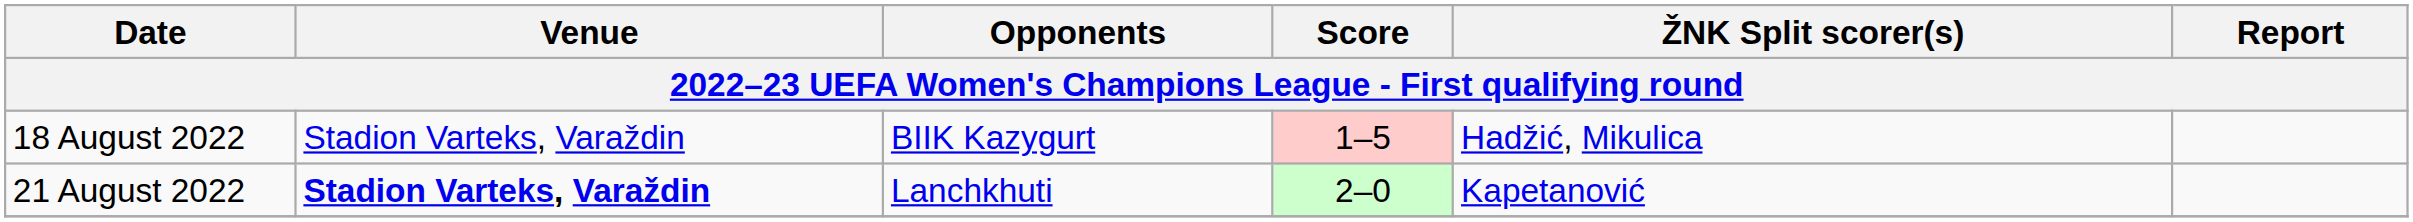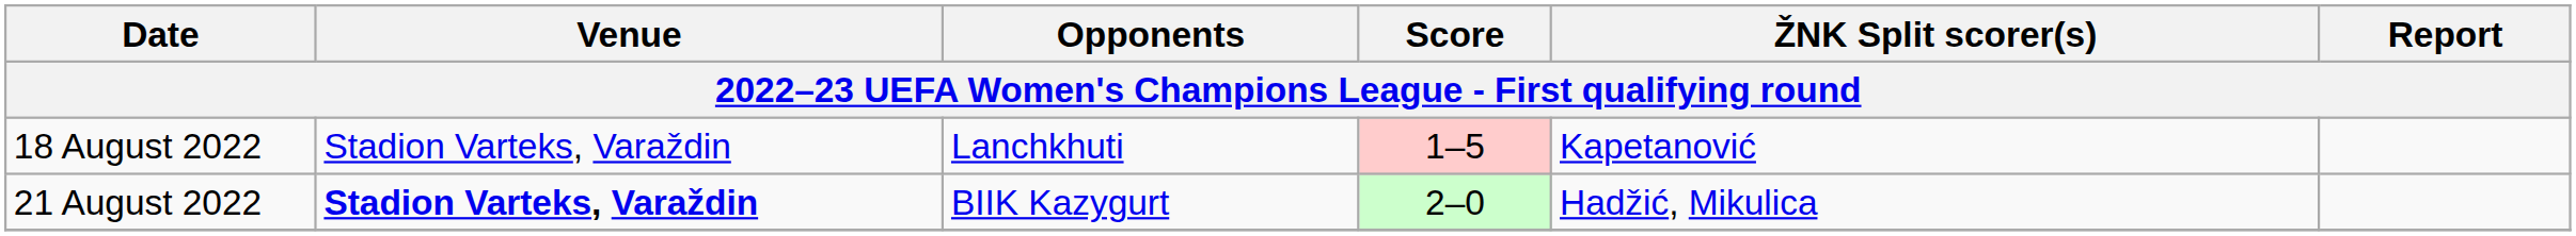 <table class="wikitable" style="font-size:95%;">
 <tr>
 <th width=125>Date</th>
 <th width=260>Venue</th>
 <th width=170>Opponents</th>
 <th width= 75>Score</th>
 <th width=320>ŽNK Split scorer(s)</th>
 <th width=100>Report</th>
 </tr>
 <tr>
 <th colspan=7><a href='#'>2022–23 UEFA Women's Champions League - First qualifying round</a></th>
 </tr>
 <tr>
 <td>18 August 2022</td>
 <td><a href='#'>Stadion Varteks</a>, <a href='#'>Varaždin</a></td>
-<td> <a href='#'>BIIK Kazygurt</a></td>
+<td> <a href='#'>Lanchkhuti</a></td>
 <td align=center bgcolor=#FFCCCC>1–5</td>
-<td><a href='#'>Hadžić</a>, <a href='#'>Mikulica</a></td>
+<td><a href='#'>Kapetanović</a></td>
 <td></td>
 </tr>
 <tr>
 <td>21 August 2022</td>
 <td><strong><a href='#'>Stadion Varteks</a>, <a href='#'>Varaždin</a></strong></td>
-<td> <a href='#'>Lanchkhuti</a></td>
+<td> <a href='#'>BIIK Kazygurt</a></td>
 <td align=center bgcolor=#CCFFCC>2–0</td>
-<td><a href='#'>Kapetanović</a></td>
+<td><a href='#'>Hadžić</a>, <a href='#'>Mikulica</a></td>
 <td></td>
 </tr>
 <tr>
 </tr>
 </table>
